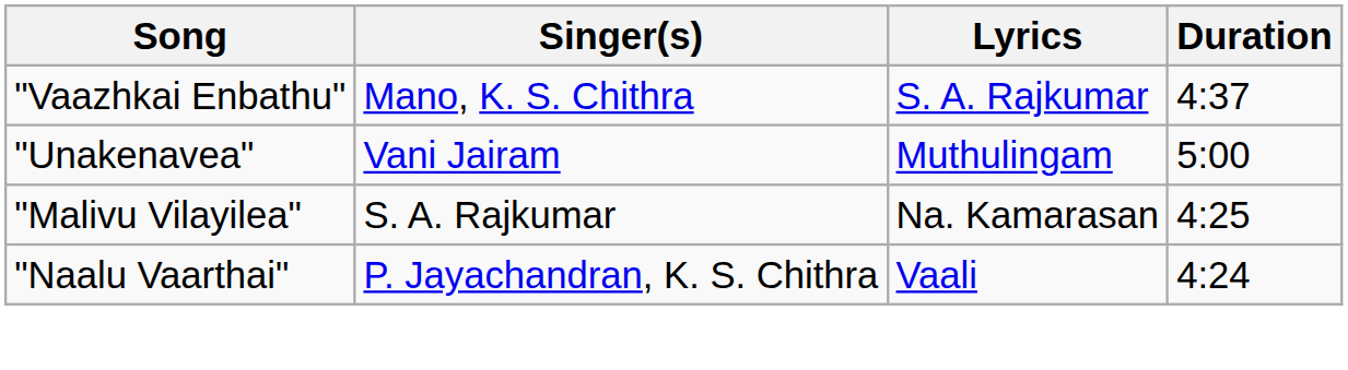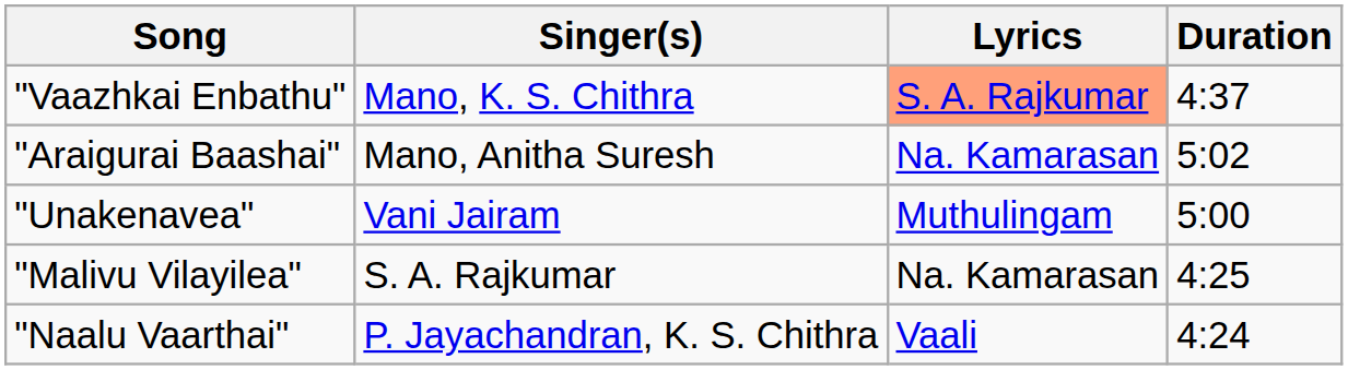 <table class="wikitable" style="font-size:95%;">
 <tr>
 <th>Song</th>
 <th>Singer(s)</th>
 <th>Lyrics</th>
 <th>Duration</th>
 </tr>
 <tr>
 <td>"Vaazhkai Enbathu"</td>
 <td><a href='#'>Mano</a>, <a href='#'>K. S. Chithra</a></td>
-<td><a href='#'>S. A. Rajkumar</a></td>
+<td style="background: lightsalmon;"><a href='#'>S. A. Rajkumar</a></td>
 <td>4:37</td>
+</tr>
+<tr>
+<td>"Araigurai Baashai"</td>
+<td>Mano, Anitha Suresh</td>
+<td><a href='#'>Na. Kamarasan</a></td>
+<td>5:02</td>
 </tr>
 <tr>
 <td>"Unakenavea"</td>
 <td><a href='#'>Vani Jairam</a></td>
 <td><a href='#'>Muthulingam</a></td>
 <td>5:00</td>
 </tr>
 <tr>
 <td>"Malivu Vilayilea"</td>
 <td>S. A. Rajkumar</td>
 <td>Na. Kamarasan</td>
 <td>4:25</td>
 </tr>
 <tr>
 <td>"Naalu Vaarthai"</td>
 <td><a href='#'>P. Jayachandran</a>, K. S. Chithra</td>
 <td><a href='#'>Vaali</a></td>
 <td>4:24</td>
 </tr>
 </table>
